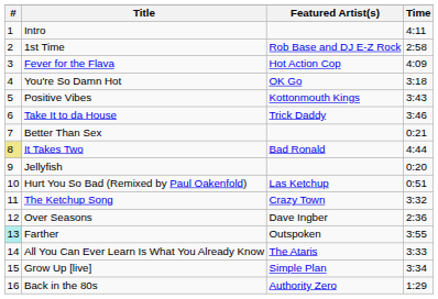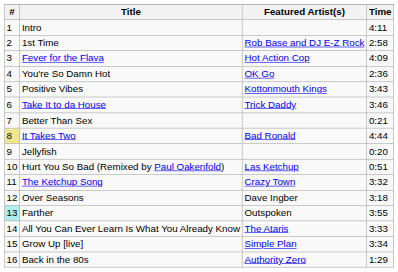 <table class="wikitable">
 <tr>
 </tr>
 <tr>
 <th align="center">#</th>
 <th align="center">Title</th>
 <th align="center">Featured Artist(s)</th>
 <th align="center">Time</th>
 </tr>
 <tr>
 <td>1</td>
 <td>Intro</td>
 <td></td>
 <td>4:11</td>
 </tr>
 <tr>
 <td>2</td>
 <td>1st Time</td>
 <td><a href='#'>Rob Base and DJ E-Z Rock</a></td>
 <td>2:58</td>
 </tr>
 <tr>
 <td>3</td>
 <td><a href='#'>Fever for the Flava</a></td>
 <td><a href='#'>Hot Action Cop</a></td>
 <td>4:09</td>
 </tr>
 <tr>
 <td>4</td>
 <td>You're So Damn Hot</td>
 <td><a href='#'>OK Go</a></td>
-<td>3:18</td>
+<td>2:36</td>
 </tr>
 <tr>
 <td>5</td>
 <td>Positive Vibes</td>
 <td><a href='#'>Kottonmouth Kings</a></td>
 <td>3:43</td>
 </tr>
 <tr>
 <td>6</td>
 <td><a href='#'>Take It to da House</a></td>
 <td><a href='#'>Trick Daddy</a></td>
 <td>3:46</td>
 </tr>
 <tr>
 <td>7</td>
 <td>Better Than Sex</td>
 <td></td>
 <td>0:21</td>
 </tr>
 <tr>
 <td style="background: khaki;">8</td>
 <td><a href='#'>It Takes Two</a></td>
 <td><a href='#'>Bad Ronald</a></td>
 <td>4:44</td>
 </tr>
 <tr>
 <td>9</td>
 <td>Jellyfish</td>
 <td></td>
 <td>0:20</td>
 </tr>
 <tr>
 <td>10</td>
 <td>Hurt You So Bad (Remixed by <a href='#'>Paul Oakenfold</a>)</td>
 <td><a href='#'>Las Ketchup</a></td>
 <td>0:51</td>
 </tr>
 <tr>
 <td>11</td>
 <td><a href='#'>The Ketchup Song</a></td>
 <td><a href='#'>Crazy Town</a></td>
 <td>3:32</td>
 </tr>
 <tr>
 <td>12</td>
 <td>Over Seasons</td>
 <td>Dave Ingber</td>
-<td>2:36</td>
+<td>3:18</td>
 </tr>
 <tr>
 <td style="background: paleturquoise;">13</td>
 <td>Farther</td>
 <td>Outspoken</td>
 <td>3:55</td>
 </tr>
 <tr>
 <td>14</td>
 <td>All You Can Ever Learn Is What You Already Know</td>
 <td><a href='#'>The Ataris</a></td>
 <td>3:33</td>
 </tr>
 <tr>
 <td>15</td>
 <td>Grow Up [live]</td>
 <td><a href='#'>Simple Plan</a></td>
 <td>3:34</td>
 </tr>
 <tr>
 <td>16</td>
 <td>Back in the 80s</td>
 <td><a href='#'>Authority Zero</a></td>
 <td>1:29</td>
 </tr>
 </table>
